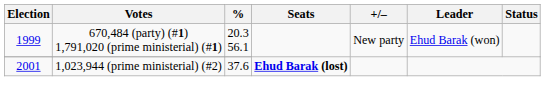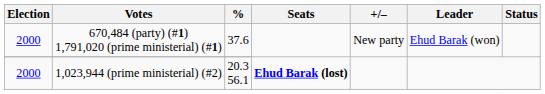 <table class=wikitable style=text-align:center>
 <tr>
 <th>Election</th>
 <th>Votes</th>
 <th>%</th>
 <th>Seats</th>
 <th>+/–</th>
 <th>Leader</th>
 <th>Status</th>
 </tr>
 <tr>
-<td><a href='#'>1999</a></td>
+<td><a href='#'>2000</a></td>
 <td>670,484 (party) (#<strong>1</strong>)<br>1,791,020 (prime ministerial) (#<strong>1</strong>)</td>
-<td>20.3<br>56.1</td>
+<td>37.6</td>
 <td rowspan=2></td>
 <td rowspan=2>New party</td>
 <td><a href='#'>Ehud Barak</a> (won)</td>
 <td></td>
 </tr>
 <tr>
 </tr>
 <tr>
-<td><a href='#'>2001</a></td>
+<td><a href='#'>2000</a></td>
 <td>1,023,944 (prime ministerial) (#2)</td>
-<td>37.6</td>
+<td>20.3<br>56.1</td>
 <td><strong><a href='#'>Ehud Barak</a> (lost)</strong></td>
 <td></td>
 </tr>
 </table>
